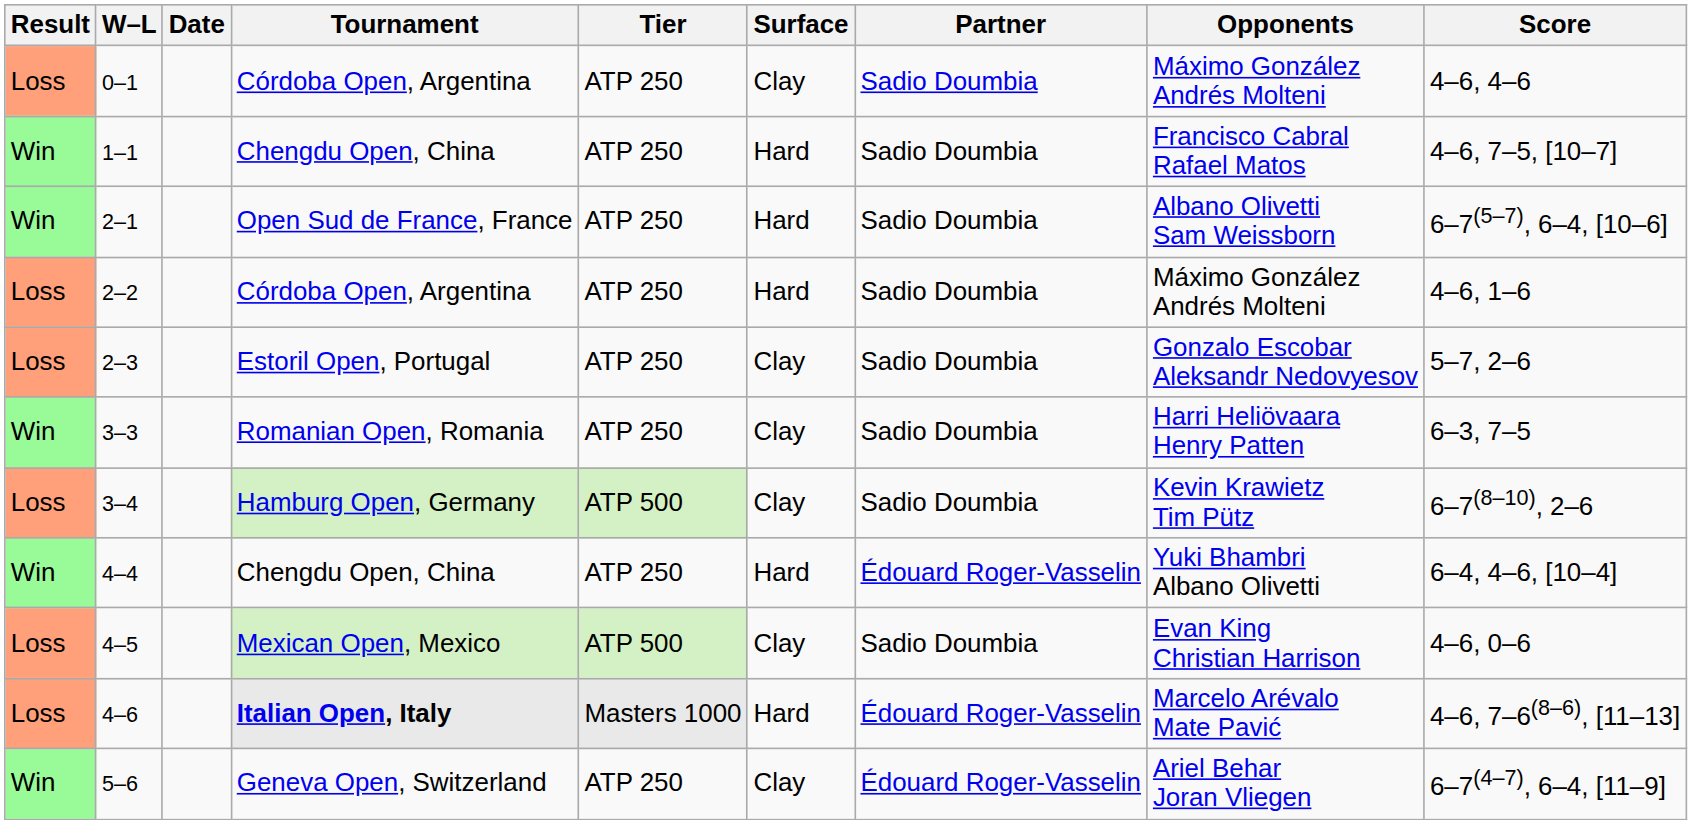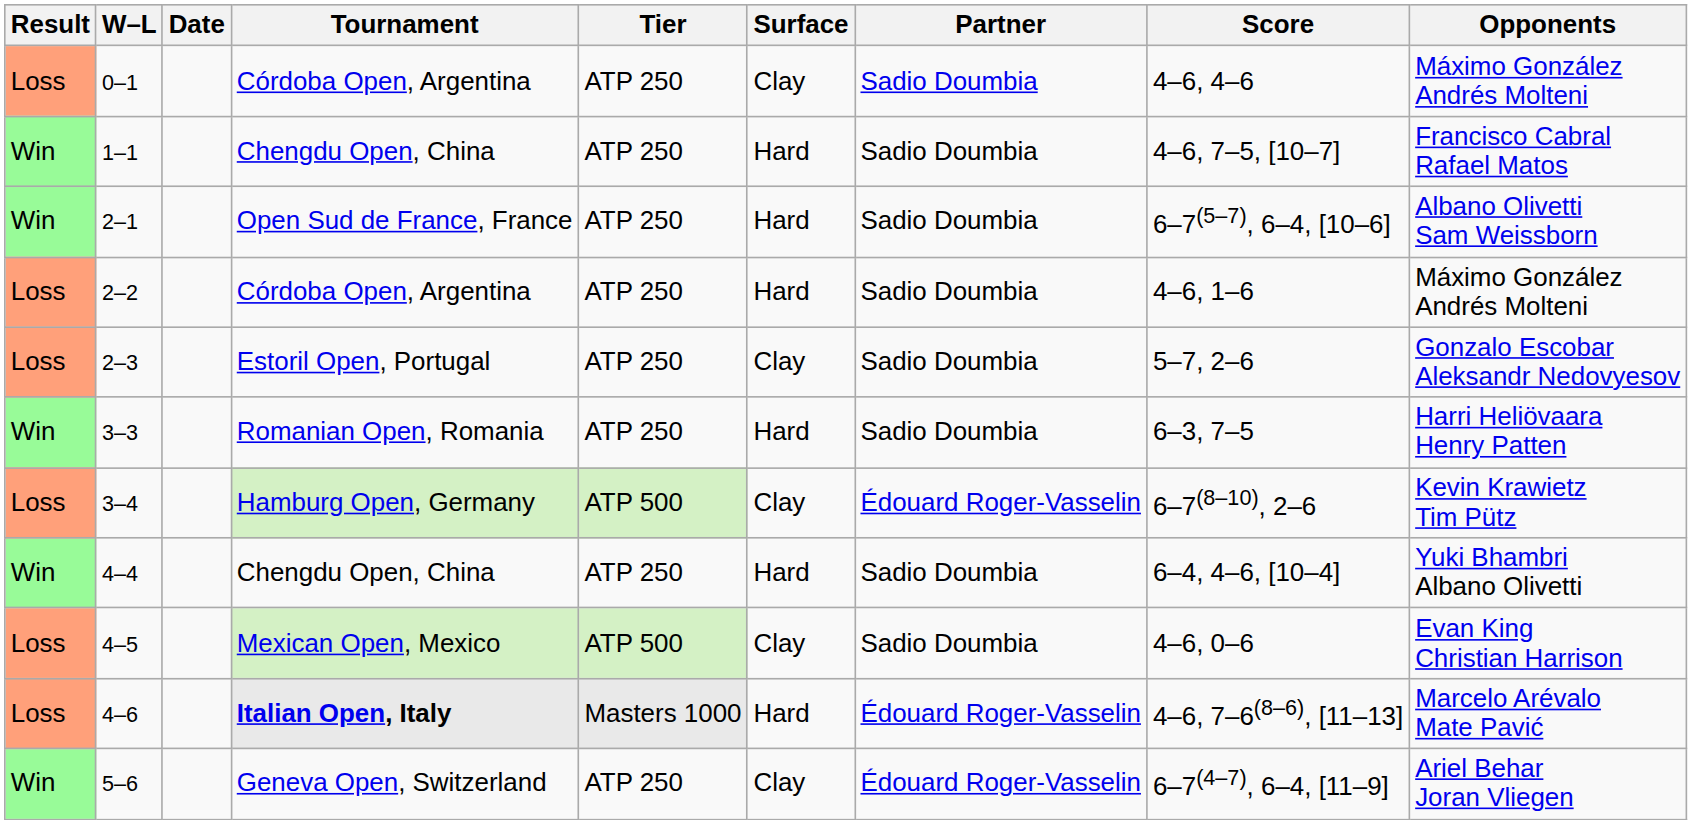 <table class="sortable wikitable">
 <tr>
 <th>Result</th>
 <th class="unsortable">W–L</th>
 <th>Date</th>
 <th>Tournament</th>
 <th>Tier</th>
 <th>Surface</th>
 <th>Partner</th>
+<th class="unsortable">Score</th>
 <th>Opponents</th>
-<th class="unsortable">Score</th>
 </tr>
 <tr>
 <td bgcolor=FFA07A>Loss</td>
 <td><small>0–1</small></td>
 <td><a href='#'></a></td>
 <td><a href='#'>Córdoba Open</a>, Argentina</td>
 <td>ATP 250</td>
 <td>Clay</td>
 <td> <a href='#'>Sadio Doumbia</a></td>
+<td>4–6, 4–6</td>
 <td> <a href='#'>Máximo González</a> <br>  <a href='#'>Andrés Molteni</a></td>
-<td>4–6, 4–6</td>
 </tr>
 <tr>
 <td bgcolor= 98fb98>Win</td>
 <td><small>1–1</small></td>
 <td><a href='#'></a></td>
 <td><a href='#'>Chengdu Open</a>, China</td>
 <td>ATP 250</td>
 <td>Hard</td>
 <td> Sadio Doumbia</td>
+<td>4–6, 7–5, [10–7]</td>
 <td> <a href='#'>Francisco Cabral</a> <br>  <a href='#'>Rafael Matos</a></td>
-<td>4–6, 7–5, [10–7]</td>
 </tr>
 <tr>
 <td bgcolor= 98FB98>Win</td>
 <td><small>2–1</small></td>
 <td><a href='#'></a></td>
 <td><a href='#'>Open Sud de France</a>, France</td>
 <td>ATP 250</td>
 <td>Hard</td>
 <td> Sadio Doumbia</td>
+<td>6–7<sup>(5–7)</sup>, 6–4, [10–6]</td>
 <td> <a href='#'>Albano Olivetti</a><br> <a href='#'>Sam Weissborn</a></td>
-<td>6–7<sup>(5–7)</sup>, 6–4, [10–6]</td>
 </tr>
 <tr>
 <td bgcolor=FFA07A>Loss</td>
 <td><small>2–2</small></td>
 <td><a href='#'></a></td>
 <td><a href='#'>Córdoba Open</a>, Argentina</td>
 <td>ATP 250</td>
 <td>Hard</td>
 <td> Sadio Doumbia</td>
+<td>4–6, 1–6</td>
 <td> Máximo González <br>  Andrés Molteni</td>
-<td>4–6, 1–6</td>
 </tr>
 <tr>
 <td bgcolor= FFA07A>Loss</td>
 <td><small>2–3</small></td>
 <td><a href='#'></a></td>
 <td><a href='#'>Estoril Open</a>, Portugal</td>
 <td>ATP 250</td>
 <td>Clay</td>
 <td> Sadio Doumbia</td>
+<td>5–7, 2–6</td>
 <td> <a href='#'>Gonzalo Escobar</a><br> <a href='#'>Aleksandr Nedovyesov</a></td>
-<td>5–7, 2–6</td>
 </tr>
 <tr>
 <td bgcolor= 98FB98>Win</td>
 <td><small>3–3</small></td>
 <td><a href='#'></a></td>
 <td><a href='#'>Romanian Open</a>, Romania</td>
 <td>ATP 250</td>
-<td>Clay</td>
+<td>Hard</td>
 <td> Sadio Doumbia</td>
+<td>6–3, 7–5</td>
 <td> <a href='#'>Harri Heliövaara</a><br> <a href='#'>Henry Patten</a></td>
-<td>6–3, 7–5</td>
 </tr>
 <tr>
 <td bgcolor= FFA07A>Loss</td>
 <td><small>3–4</small></td>
 <td><a href='#'></a></td>
 <td bgcolor=d4f1c5><a href='#'>Hamburg Open</a>, Germany</td>
 <td bgcolor=d4f1c5>ATP 500</td>
 <td>Clay</td>
-<td> Sadio Doumbia</td>
+<td> <a href='#'>Édouard Roger-Vasselin</a></td>
+<td>6–7<sup>(8–10)</sup>, 2–6</td>
 <td> <a href='#'>Kevin Krawietz</a> <br> <a href='#'>Tim Pütz</a></td>
-<td>6–7<sup>(8–10)</sup>, 2–6</td>
 </tr>
 <tr>
 <td bgcolor= 98FB98>Win</td>
 <td><small>4–4</small></td>
 <td><a href='#'></a></td>
 <td>Chengdu Open, China</td>
 <td>ATP 250</td>
 <td>Hard</td>
-<td> <a href='#'>Édouard Roger-Vasselin</a></td>
+<td> Sadio Doumbia</td>
+<td>6–4, 4–6, [10–4]</td>
 <td> <a href='#'>Yuki Bhambri</a><br> Albano Olivetti</td>
-<td>6–4, 4–6, [10–4]</td>
 </tr>
 <tr>
 <td bgcolor=FFA07A>Loss</td>
 <td><small>4–5</small></td>
 <td><a href='#'></a></td>
 <td bgcolor=d4f1c5><a href='#'>Mexican Open</a>, Mexico</td>
 <td bgcolor=d4f1c5>ATP 500</td>
 <td>Clay</td>
 <td> Sadio Doumbia</td>
+<td>4–6, 0–6</td>
 <td> <a href='#'>Evan King</a><br> <a href='#'>Christian Harrison</a></td>
-<td>4–6, 0–6</td>
 </tr>
 <tr>
 <td bgcolor=FFA07A>Loss</td>
 <td><small>4–6</small></td>
 <td><a href='#'></a></td>
 <td style="background:#E9E9E9;"><strong><a href='#'>Italian Open</a>, Italy</strong></td>
 <td style="background:#E9E9E9;">Masters 1000</td>
 <td>Hard</td>
 <td> <a href='#'>Édouard Roger-Vasselin</a></td>
+<td>4–6, 7–6<sup>(8–6)</sup>, [11–13]</td>
 <td> <a href='#'>Marcelo Arévalo</a><br> <a href='#'>Mate Pavić</a></td>
-<td>4–6, 7–6<sup>(8–6)</sup>, [11–13]</td>
 </tr>
 <tr>
 <td bgcolor= 98FB98>Win</td>
 <td><small>5–6</small></td>
 <td><a href='#'></a></td>
 <td><a href='#'>Geneva Open</a>, Switzerland</td>
 <td>ATP 250</td>
 <td>Clay</td>
 <td> <a href='#'>Édouard Roger-Vasselin</a></td>
+<td>6–7<sup>(4–7)</sup>, 6–4, [11–9]</td>
 <td> <a href='#'>Ariel Behar</a><br> <a href='#'>Joran Vliegen</a></td>
-<td>6–7<sup>(4–7)</sup>, 6–4, [11–9]</td>
 </tr>
 </table>
